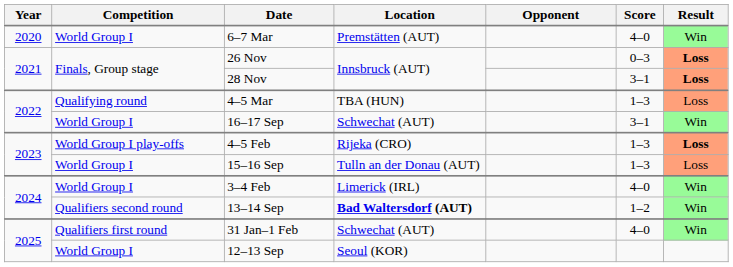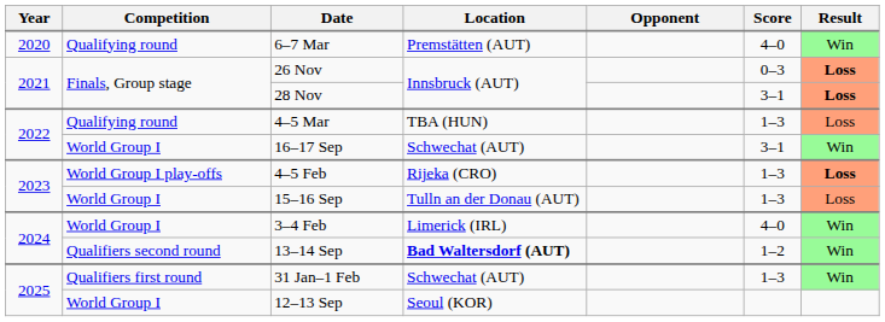 <table class="wikitable nowrap">
 <tr>
 <th width="50">Year</th>
 <th width="200">Competition</th>
 <th width="125">Date</th>
 <th width="175">Location</th>
 <th width="150">Opponent</th>
 <th width="50">Score</th>
 <th width="70">Result</th>
 </tr>
 <tr style="border-top:2px solid gray;">
 <td align="center"><a href='#'>2020</a></td>
-<td><a href='#'>World Group I</a></td>
+<td><a href='#'>Qualifying round</a></td>
 <td>6–7 Mar</td>
 <td><a href='#'>Premstätten</a> (AUT)</td>
 <td></td>
 <td align="center">4–0</td>
 <td align="center" bgcolor="98FB98">Win</td>
 </tr>
 <tr>
 <td align="center" rowspan=2><a href='#'>2021</a></td>
 <td rowspan=2><a href='#'>Finals</a>, Group stage</td>
 <td>26 Nov</td>
 <td rowspan=2><a href='#'>Innsbruck</a> (AUT)</td>
 <td></td>
 <td align="center">0–3</td>
 <td align="center" bgcolor="#FFA07A"><strong>Loss</strong></td>
 </tr>
 <tr>
 <td>28 Nov</td>
 <td></td>
 <td align="center">3–1</td>
 <td align="center" bgcolor="#FFA07A"><strong>Loss</strong></td>
 </tr>
 <tr style="border-top:2px solid gray;">
 <td align="center" rowspan="2"><a href='#'>2022</a></td>
 <td><a href='#'>Qualifying round</a></td>
 <td>4–5 Mar</td>
 <td>TBA (HUN)</td>
 <td></td>
 <td align="center">1–3</td>
 <td align="center" bgcolor="#FFA07A">Loss</td>
 </tr>
 <tr>
 <td><a href='#'>World Group I</a></td>
 <td>16–17 Sep</td>
 <td><a href='#'>Schwechat</a> (AUT)</td>
 <td></td>
 <td align="center">3–1</td>
 <td align="center" bgcolor="98FB98">Win</td>
 </tr>
 <tr style="border-top:2px solid gray;">
 <td align="center" rowspan="2"><a href='#'>2023</a></td>
 <td><a href='#'>World Group I play-offs</a></td>
 <td>4–5 Feb</td>
 <td><a href='#'>Rijeka</a> (CRO)</td>
 <td></td>
 <td align="center">1–3</td>
 <td align="center" bgcolor="#FFA07A"><strong>Loss</strong></td>
 </tr>
 <tr>
 <td><a href='#'>World Group I</a></td>
 <td>15–16 Sep</td>
 <td><a href='#'>Tulln an der Donau</a> (AUT)</td>
 <td></td>
 <td align="center">1–3</td>
 <td align="center" bgcolor="#FFA07A">Loss</td>
 </tr>
 <tr style="border-top:2px solid gray;">
 <td align="center" rowspan="2"><a href='#'>2024</a></td>
 <td><a href='#'>World Group I</a></td>
 <td>3–4 Feb</td>
 <td><a href='#'>Limerick</a> (IRL)</td>
 <td></td>
 <td align="center">4–0</td>
 <td align="center" bgcolor="98FB98">Win</td>
 </tr>
 <tr>
 <td><a href='#'>Qualifiers second round</a></td>
 <td>13–14 Sep</td>
 <td><strong><a href='#'>Bad Waltersdorf</a> (AUT)</strong></td>
 <td></td>
 <td align="center">1–2</td>
 <td align="center" bgcolor="98FB98">Win</td>
 </tr>
 <tr style="border-top:2px solid gray;">
 <td align="center" rowspan=2><a href='#'>2025</a></td>
 <td><a href='#'>Qualifiers first round</a></td>
 <td>31 Jan–1 Feb</td>
 <td><a href='#'>Schwechat</a> (AUT)</td>
 <td></td>
-<td align="center">4–0</td>
+<td align="center">1–3</td>
 <td align="center" bgcolor="#98FB98">Win</td>
 </tr>
 <tr>
 <td><a href='#'>World Group I</a></td>
 <td>12–13 Sep</td>
 <td><a href='#'>Seoul</a> (KOR)</td>
 <td></td>
 <td align="center"></td>
 <td align="center" bgcolor=></td>
 </tr>
 </table>
